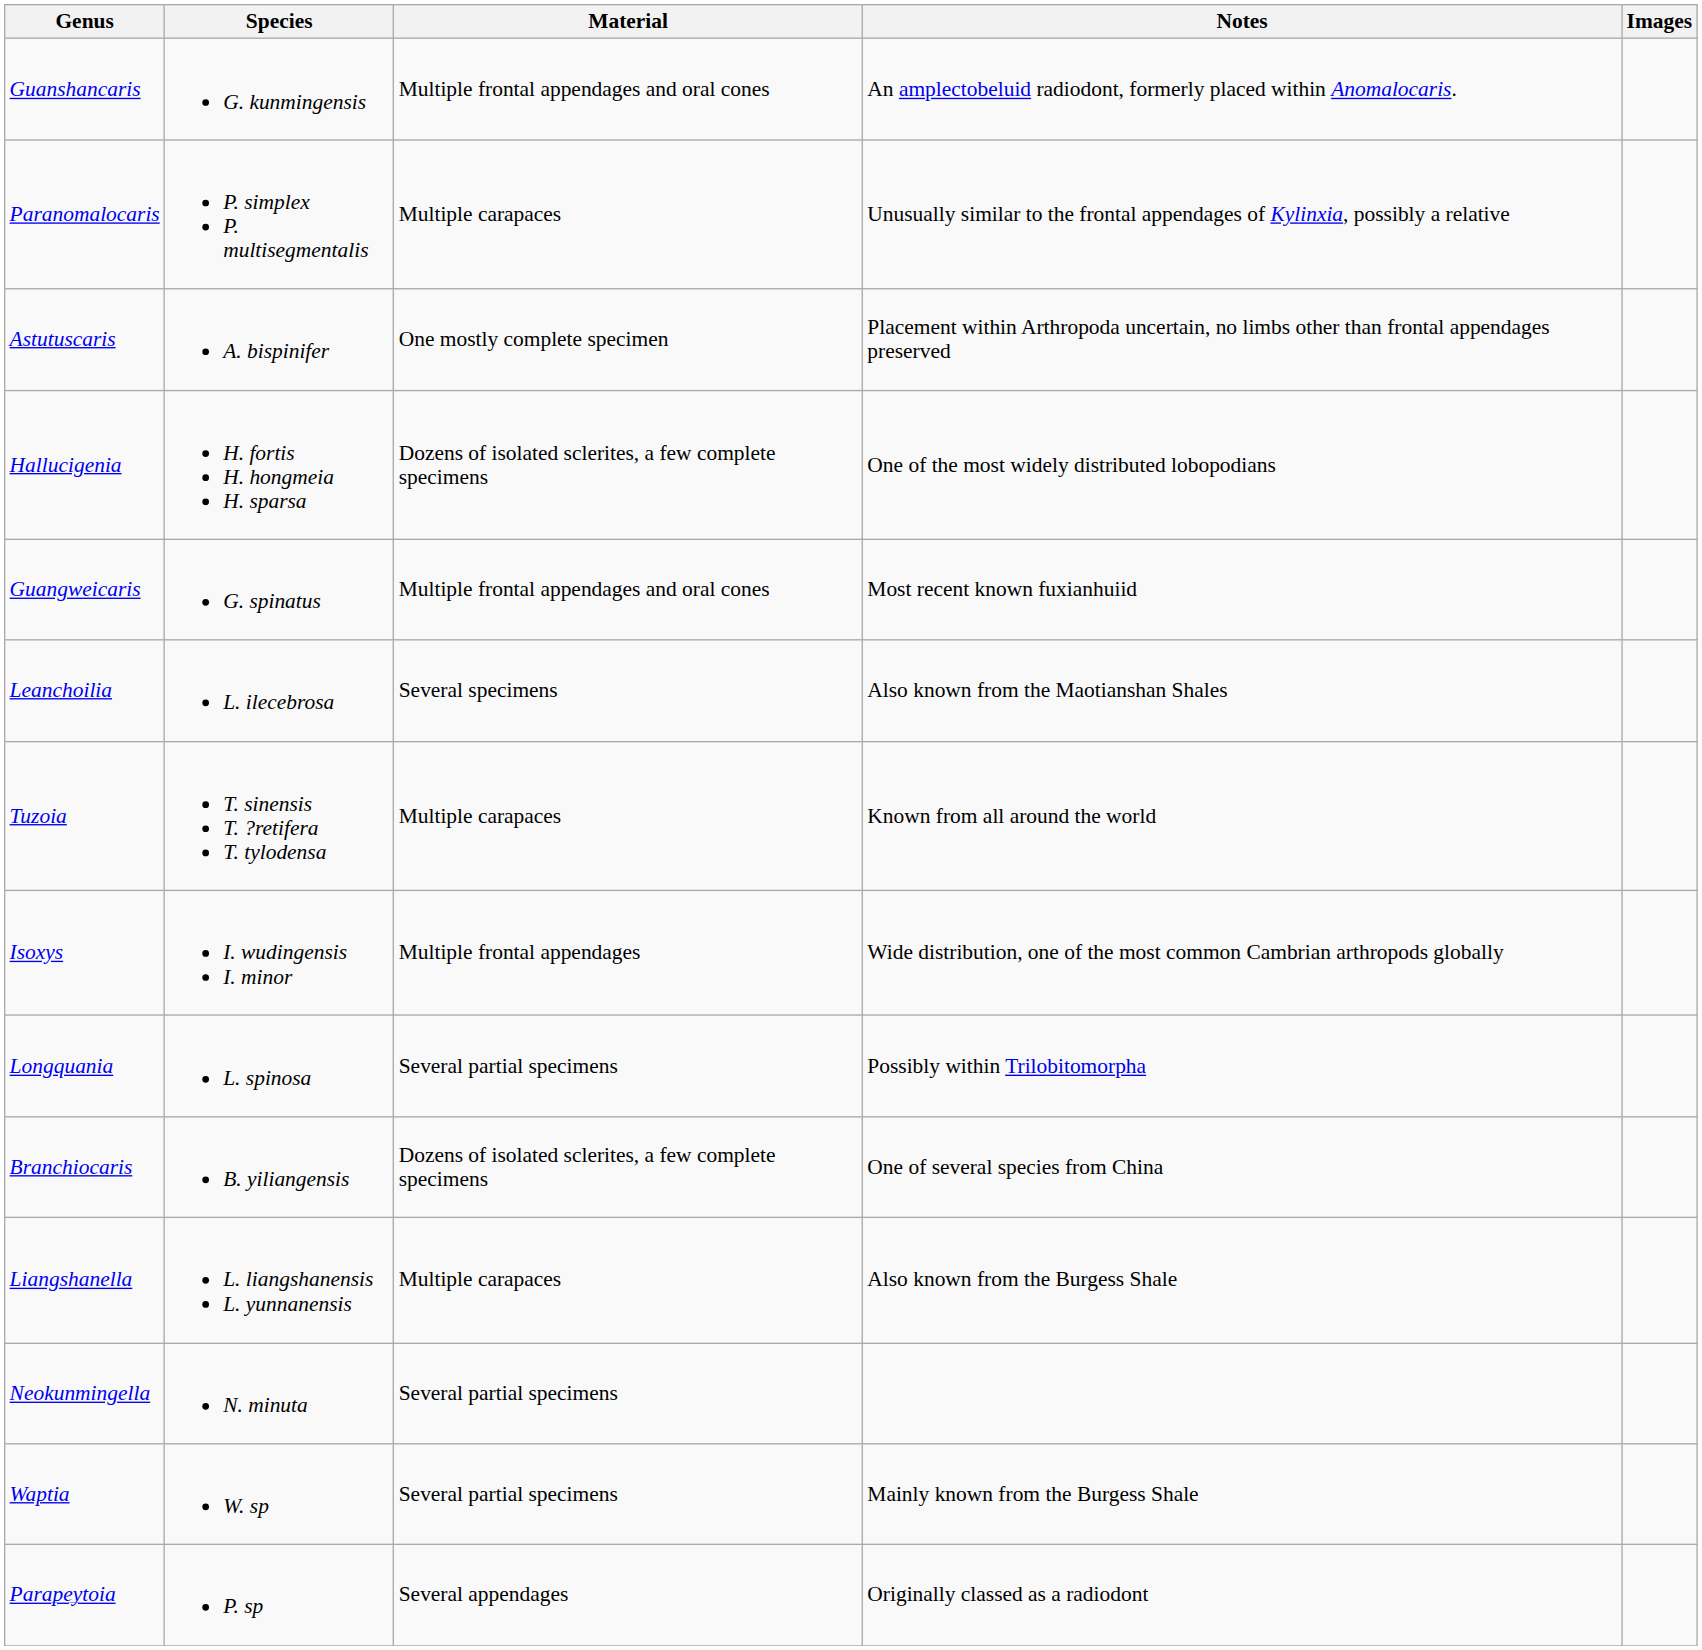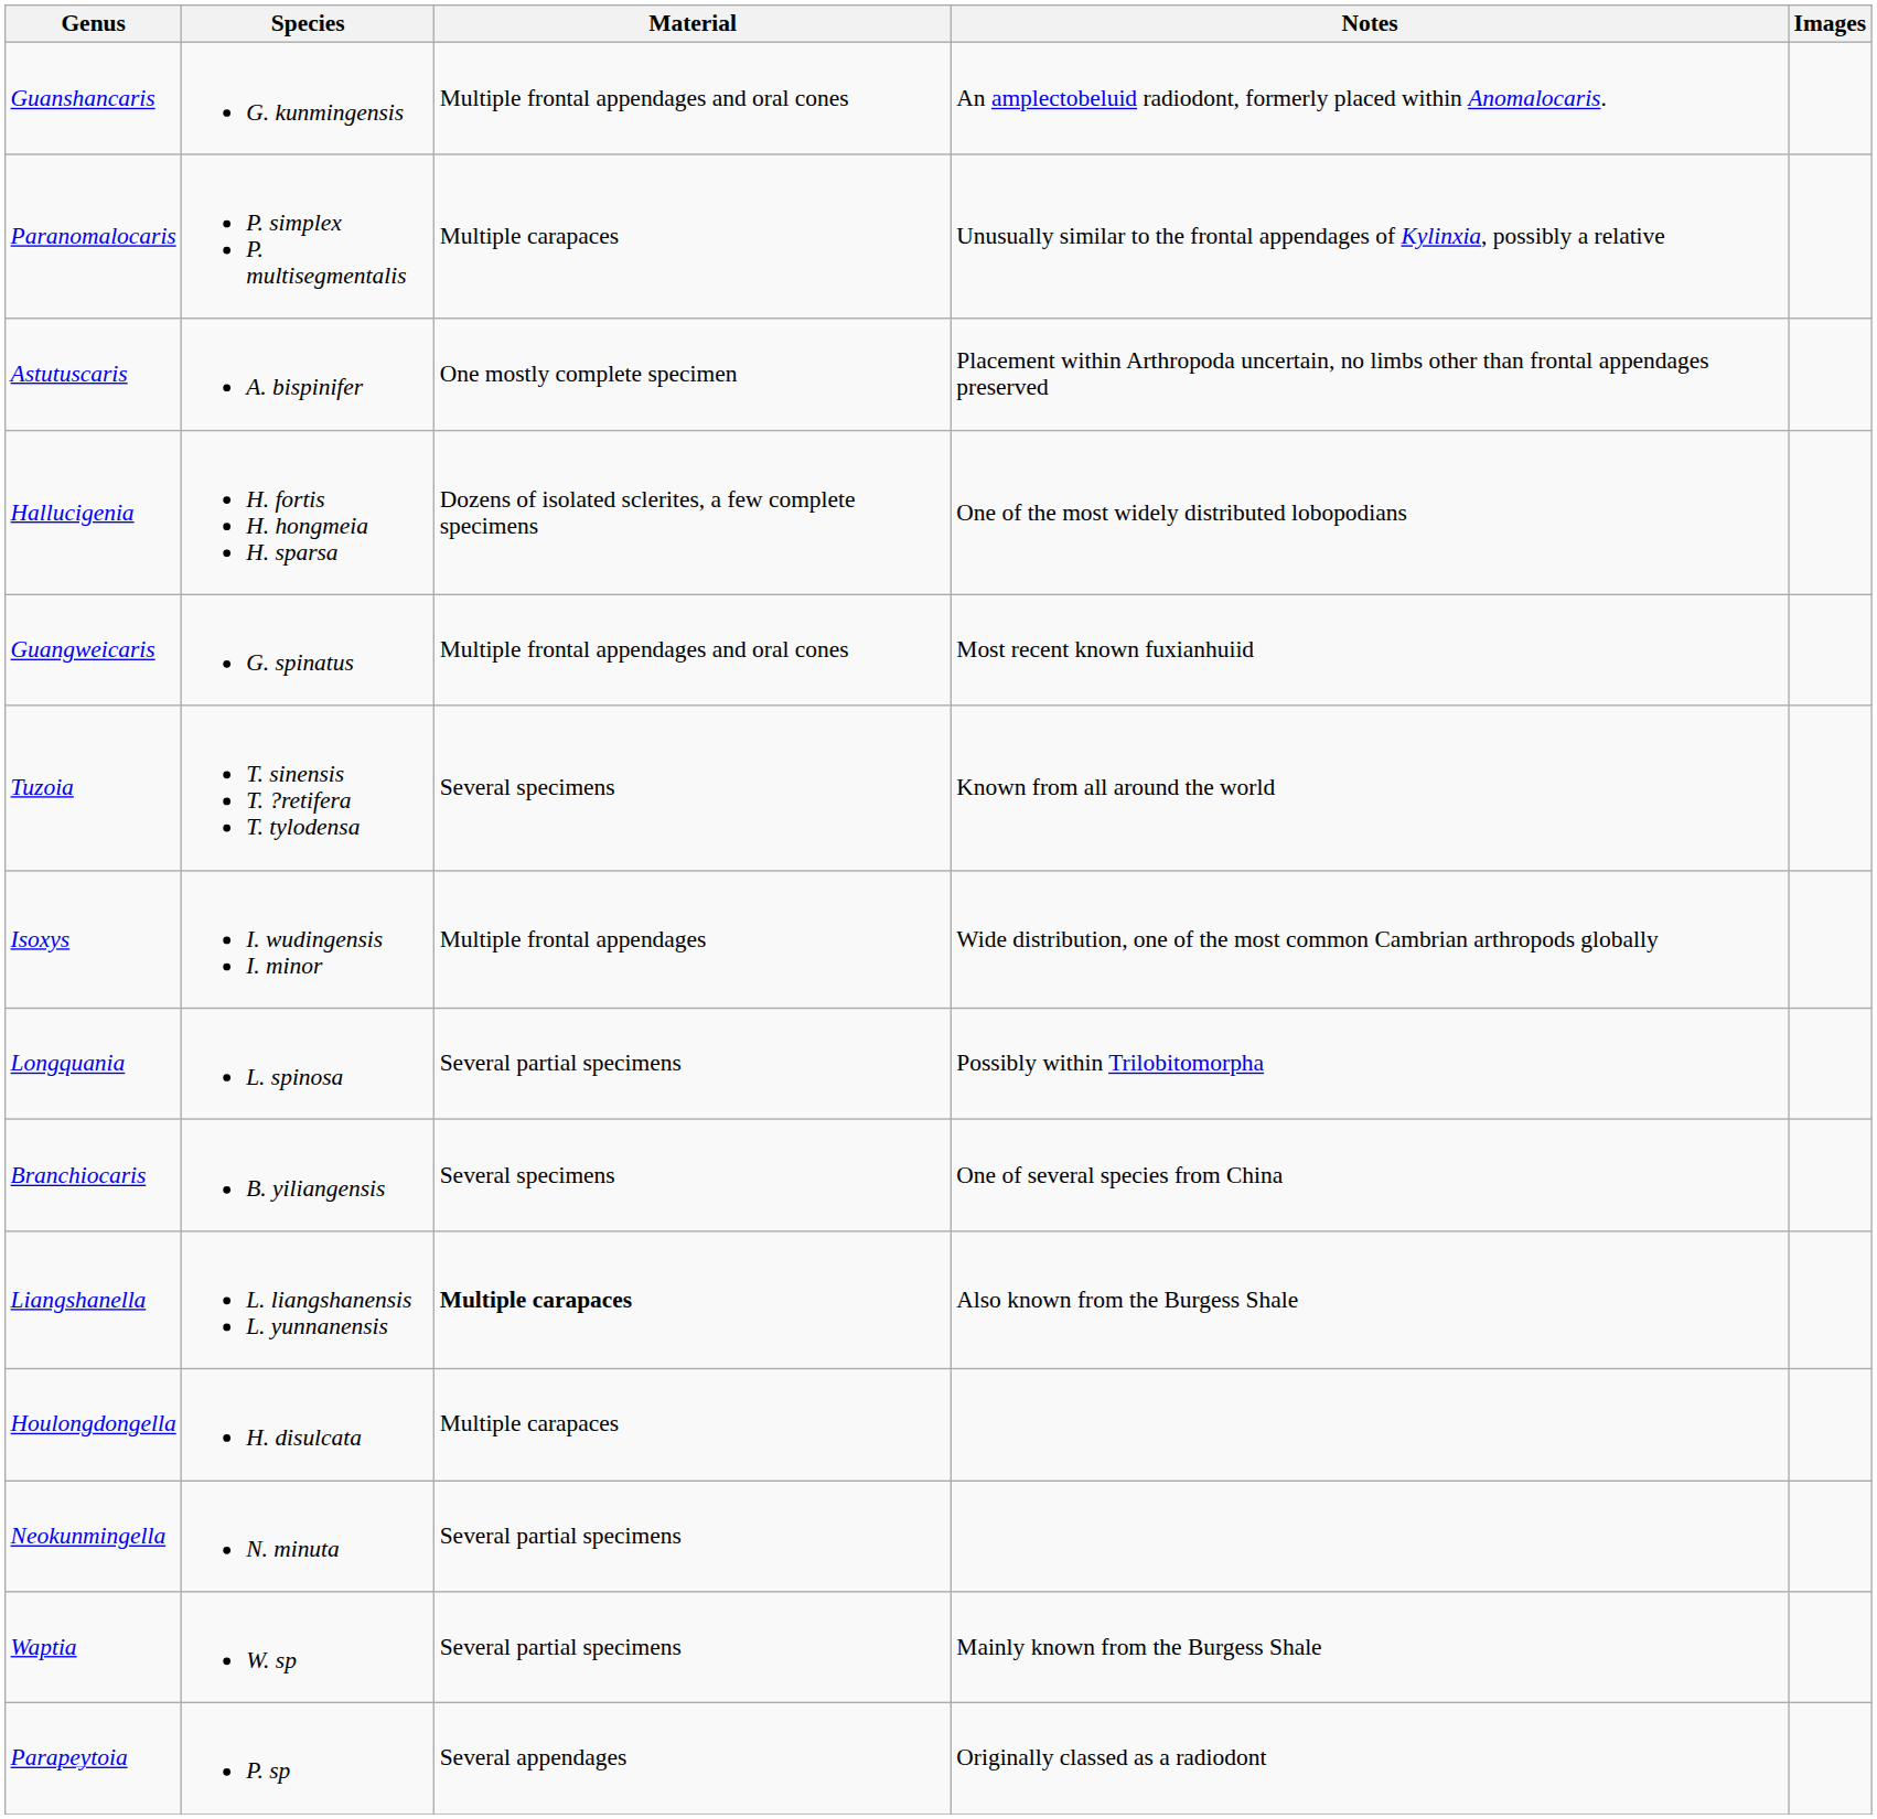 <table class="wikitable" style="margin:auto;width:100%;">
 <tr>
 <th>Genus</th>
 <th>Species</th>
 <th>Material</th>
 <th>Notes</th>
 <th>Images</th>
 </tr>
 <tr>
 <td><em><a href='#'>Guanshancaris</a></em></td>
 <td><br><ul><li><em>G. kunmingensis</em></li></ul></td>
 <td>Multiple frontal appendages and oral cones</td>
 <td>An <a href='#'>amplectobeluid</a> radiodont, formerly placed within <em><a href='#'>Anomalocaris</a></em>.</td>
 <td></td>
 </tr>
 <tr>
 <td><em><a href='#'>Paranomalocaris</a></em></td>
 <td><br><ul><li><em>P. simplex</em></li><li><em>P. multisegmentalis</em></li></ul></td>
 <td>Multiple carapaces</td>
 <td>Unusually similar to the frontal appendages of <em><a href='#'>Kylinxia</a></em>, possibly a relative</td>
 <td></td>
 </tr>
 <tr>
 <td><em><a href='#'>Astutuscaris</a></em></td>
 <td><br><ul><li><em>A. bispinifer</em></li></ul></td>
 <td>One mostly complete specimen</td>
 <td>Placement within Arthropoda uncertain, no limbs other than frontal appendages preserved</td>
 <td></td>
 </tr>
 <tr>
 <td><em><a href='#'>Hallucigenia</a></em></td>
 <td><br><ul><li><em>H. fortis</em></li><li><em>H. hongmeia</em></li><li><em>H. sparsa</em></li></ul></td>
 <td>Dozens of isolated sclerites, a few complete specimens</td>
 <td>One of the most widely distributed lobopodians</td>
 <td></td>
 </tr>
 <tr>
 <td><em><a href='#'>Guangweicaris</a></em></td>
 <td><br><ul><li><em>G. spinatus</em></li></ul></td>
 <td>Multiple frontal appendages and oral cones</td>
 <td>Most recent known fuxianhuiid</td>
 <td></td>
 </tr>
 <tr>
-<td><em><a href='#'>Leanchoilia</a></em></td>
-<td><br><ul><li><em>L. ilecebrosa</em></li></ul></td>
-<td>Several specimens</td>
-<td>Also known from the Maotianshan Shales</td>
-<td></td>
-</tr>
-<tr>
 <td><em><a href='#'>Tuzoia</a></em></td>
 <td><br><ul><li><em>T. sinensis</em></li><li><em>T. ?retifera</em></li><li><em>T. tylodensa</em></li></ul></td>
-<td>Multiple carapaces</td>
+<td>Several specimens</td>
 <td>Known from all around the world</td>
 <td></td>
 </tr>
 <tr>
 <td><em><a href='#'>Isoxys</a></em></td>
 <td><br><ul><li><em>I. wudingensis</em></li><li><em>I. minor</em></li></ul></td>
 <td>Multiple frontal appendages</td>
 <td>Wide distribution, one of the most common Cambrian arthropods globally</td>
 <td></td>
 </tr>
 <tr>
 <td><em><a href='#'>Longquania</a></em></td>
 <td><br><ul><li><em>L. spinosa</em></li></ul></td>
 <td>Several partial specimens</td>
 <td>Possibly within <a href='#'>Trilobitomorpha</a></td>
 <td></td>
 </tr>
 <tr>
 <td><em><a href='#'>Branchiocaris</a></em></td>
 <td><br><ul><li><em>B. yiliangensis</em></li></ul></td>
-<td>Dozens of isolated sclerites, a few complete specimens</td>
+<td>Several specimens</td>
 <td>One of several species from China</td>
 <td></td>
 </tr>
 <tr>
 <td><em><a href='#'>Liangshanella</a></em></td>
 <td><br><ul><li><em>L. liangshanensis</em></li><li><em>L. yunnanensis</em></li></ul></td>
+<td><strong>Multiple carapaces</strong></td>
+<td>Also known from the Burgess Shale</td>
+<td></td>
+</tr>
+<tr>
+<td><em><a href='#'>Houlongdongella</a></em></td>
+<td><br><ul><li><em>H. disulcata</em></li></ul></td>
 <td>Multiple carapaces</td>
-<td>Also known from the Burgess Shale</td>
+<td></td>
 <td></td>
 </tr>
 <tr>
 <td><em><a href='#'>Neokunmingella</a></em></td>
 <td><br><ul><li><em>N. minuta</em></li></ul></td>
 <td>Several partial specimens</td>
 <td></td>
 </tr>
 <tr>
 <td><em><a href='#'>Waptia</a></em></td>
 <td><br><ul><li><em>W. sp</em></li></ul></td>
 <td>Several partial specimens</td>
 <td>Mainly known from the Burgess Shale</td>
 <td></td>
 </tr>
 <tr>
 <td><em><a href='#'>Parapeytoia</a></em></td>
 <td><br><ul><li><em>P. sp</em></li></ul></td>
 <td>Several appendages</td>
 <td>Originally classed as a radiodont</td>
 <td></td>
 </tr>
 <tr>
 </tr>
 </table>
